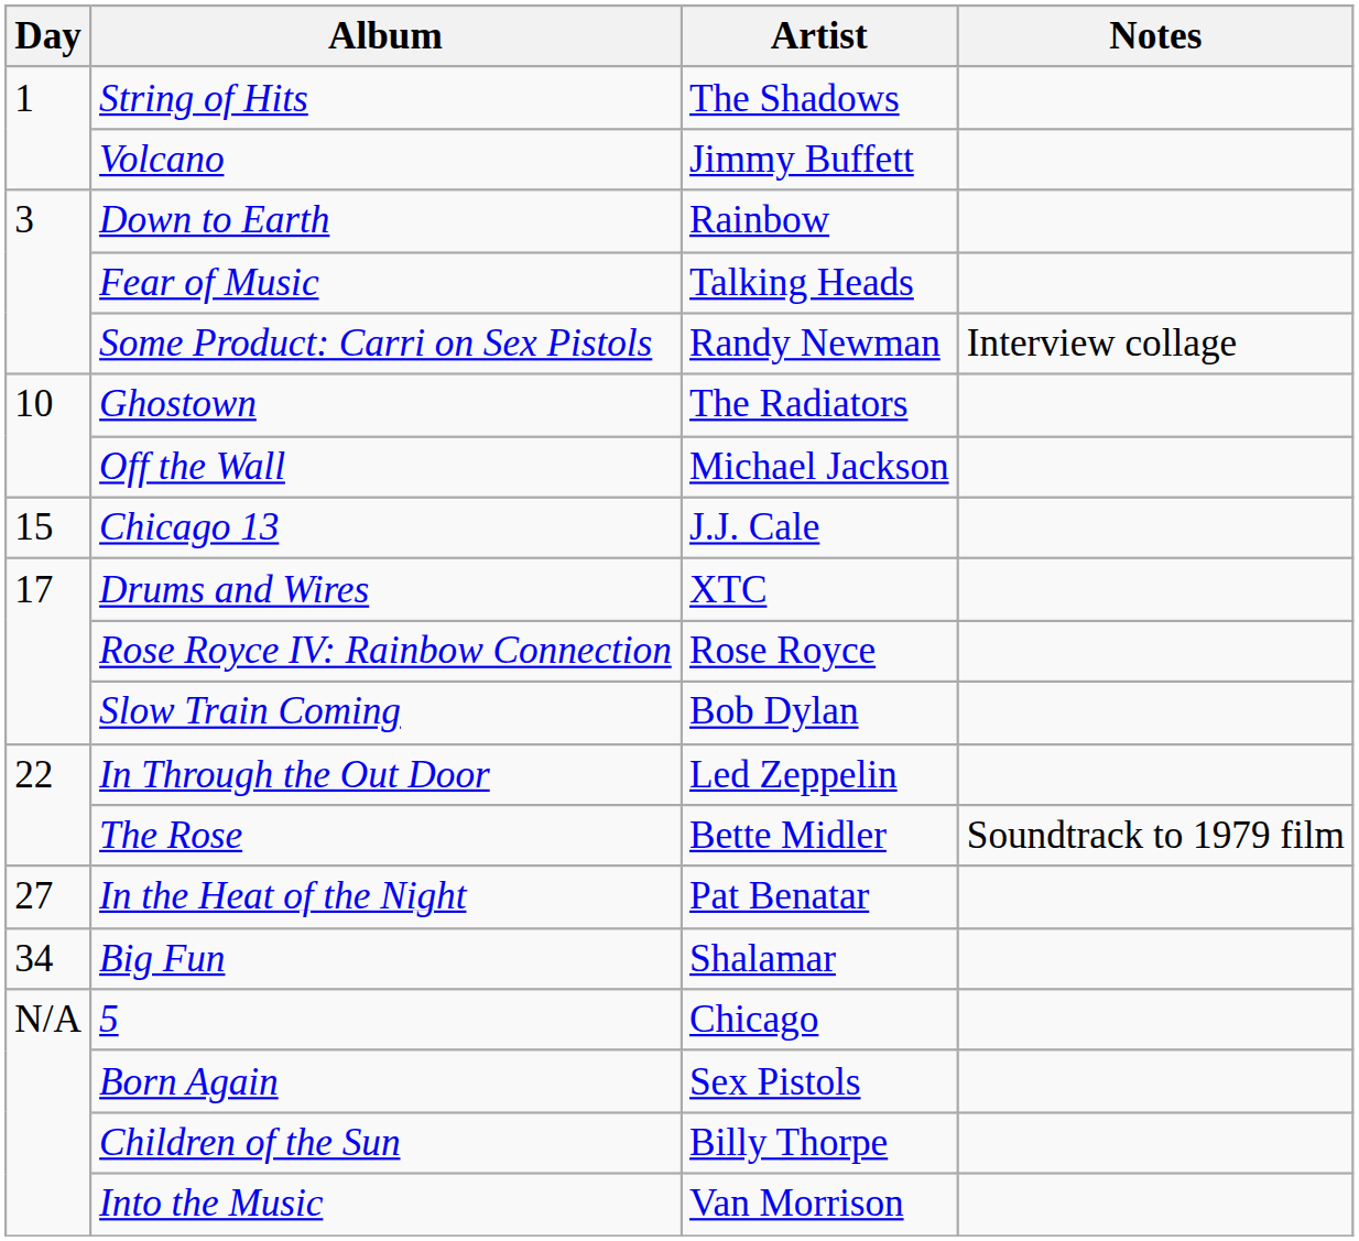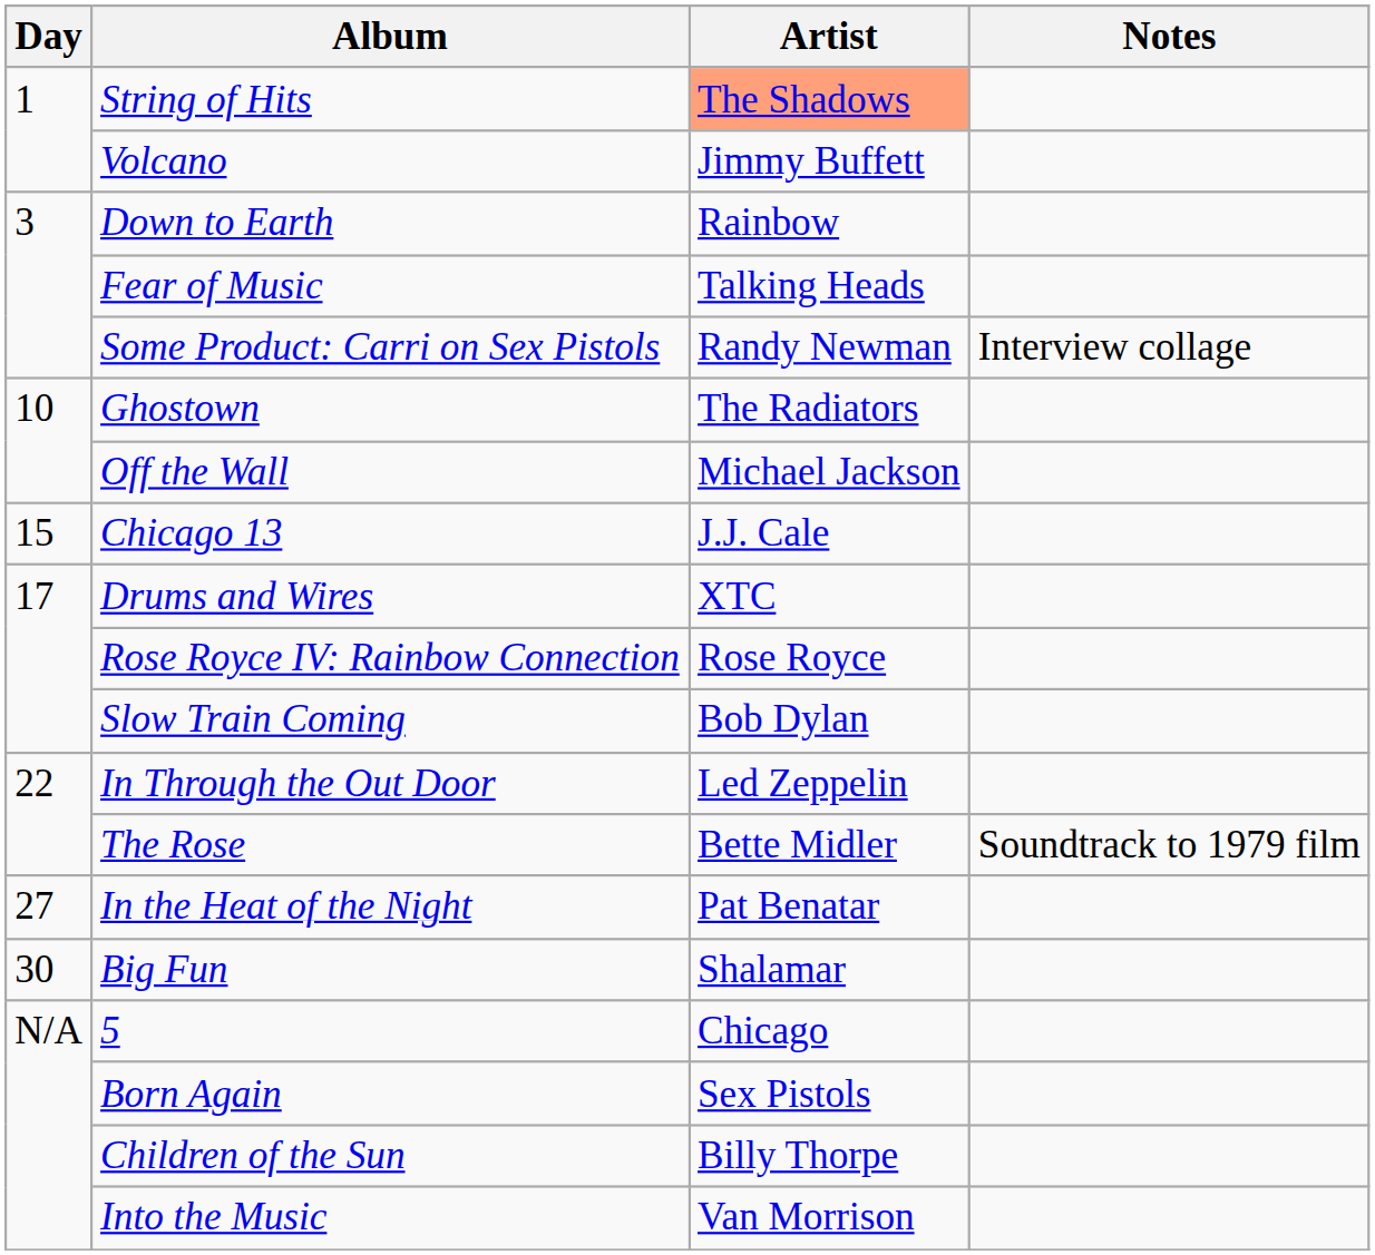 <table class="wikitable">
 <tr>
 <th>Day</th>
 <th>Album</th>
 <th>Artist</th>
 <th>Notes</th>
 </tr>
 <tr>
 <td rowspan="2" valign="top">1</td>
 <td><em><a href='#'>String of Hits</a></em></td>
-<td><a href='#'>The Shadows</a></td>
+<td style="background: lightsalmon;"><a href='#'>The Shadows</a></td>
 <td></td>
 </tr>
 <tr>
 <td><em><a href='#'>Volcano</a></em></td>
 <td><a href='#'>Jimmy Buffett</a></td>
 <td></td>
 </tr>
 <tr>
 <td rowspan="3" valign="top">3</td>
 <td><em><a href='#'>Down to Earth</a></em></td>
 <td><a href='#'>Rainbow</a></td>
 <td></td>
 </tr>
 <tr>
 <td><em><a href='#'>Fear of Music</a></em></td>
 <td><a href='#'>Talking Heads</a></td>
 <td></td>
 </tr>
 <tr>
 <td><em><a href='#'>Some Product: Carri on Sex Pistols</a></em></td>
 <td><a href='#'>Randy Newman</a></td>
 <td>Interview collage</td>
 </tr>
 <tr>
 <td rowspan="2" valign="top">10</td>
 <td><em><a href='#'>Ghostown</a></em></td>
 <td><a href='#'>The Radiators</a></td>
 <td></td>
 </tr>
 <tr>
 <td><em><a href='#'>Off the Wall</a></em></td>
 <td><a href='#'>Michael Jackson</a></td>
 <td></td>
 </tr>
 <tr>
 <td valign="top">15</td>
 <td><em><a href='#'>Chicago 13</a></em></td>
 <td><a href='#'>J.J. Cale</a></td>
 <td></td>
 </tr>
 <tr>
 <td rowspan="3" valign="top">17</td>
 <td><em><a href='#'>Drums and Wires</a></em></td>
 <td><a href='#'>XTC</a></td>
 <td></td>
 </tr>
 <tr>
 <td><em><a href='#'>Rose Royce IV: Rainbow Connection</a></em></td>
 <td><a href='#'>Rose Royce</a></td>
 <td></td>
 </tr>
 <tr>
 <td><em><a href='#'>Slow Train Coming</a></em></td>
 <td><a href='#'>Bob Dylan</a></td>
 <td></td>
 </tr>
 <tr>
 <td rowspan="2" valign="top">22</td>
 <td><em><a href='#'>In Through the Out Door</a></em></td>
 <td><a href='#'>Led Zeppelin</a></td>
 <td></td>
 </tr>
 <tr>
 <td><em><a href='#'>The Rose</a></em></td>
 <td><a href='#'>Bette Midler</a></td>
 <td>Soundtrack to 1979 film</td>
 </tr>
 <tr>
 <td rowspan="1" valign="top">27</td>
 <td><em><a href='#'>In the Heat of the Night</a></em></td>
 <td><a href='#'>Pat Benatar</a></td>
 <td></td>
 </tr>
 <tr>
-<td valign="top">34</td>
+<td valign="top">30</td>
 <td><em><a href='#'>Big Fun</a></em></td>
 <td><a href='#'>Shalamar</a></td>
 <td></td>
 </tr>
 <tr>
 <td rowspan="4" valign="top">N/A</td>
 <td><em><a href='#'>5</a></em></td>
 <td><a href='#'>Chicago</a></td>
 <td></td>
 </tr>
 <tr>
 <td><em><a href='#'>Born Again</a></em></td>
 <td><a href='#'>Sex Pistols</a></td>
 <td></td>
 </tr>
 <tr>
 <td><em><a href='#'>Children of the Sun</a></em></td>
 <td><a href='#'>Billy Thorpe</a></td>
 <td></td>
 </tr>
 <tr>
 <td><em><a href='#'>Into the Music</a></em></td>
 <td><a href='#'>Van Morrison</a></td>
 <td></td>
 </tr>
 <tr>
 </tr>
 </table>
